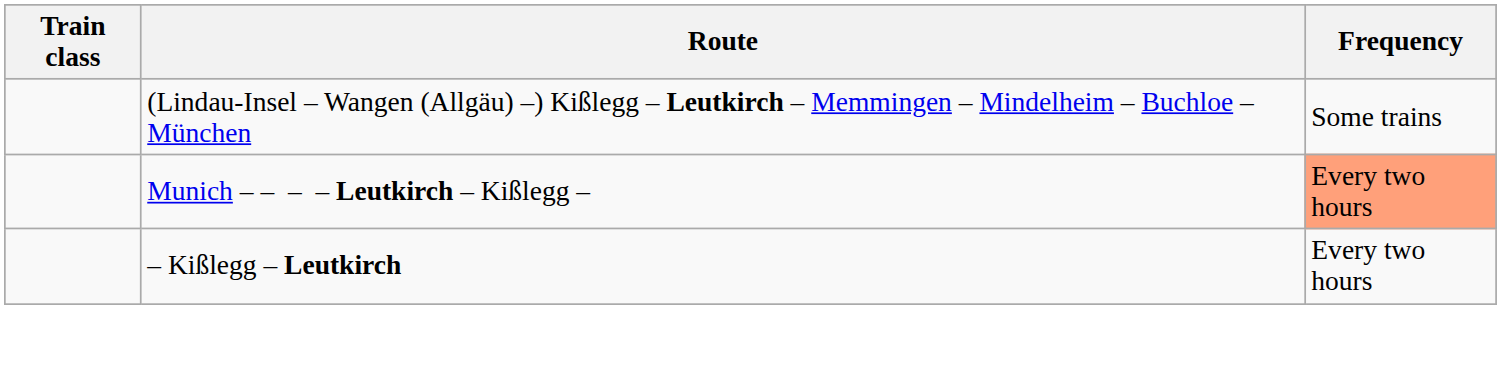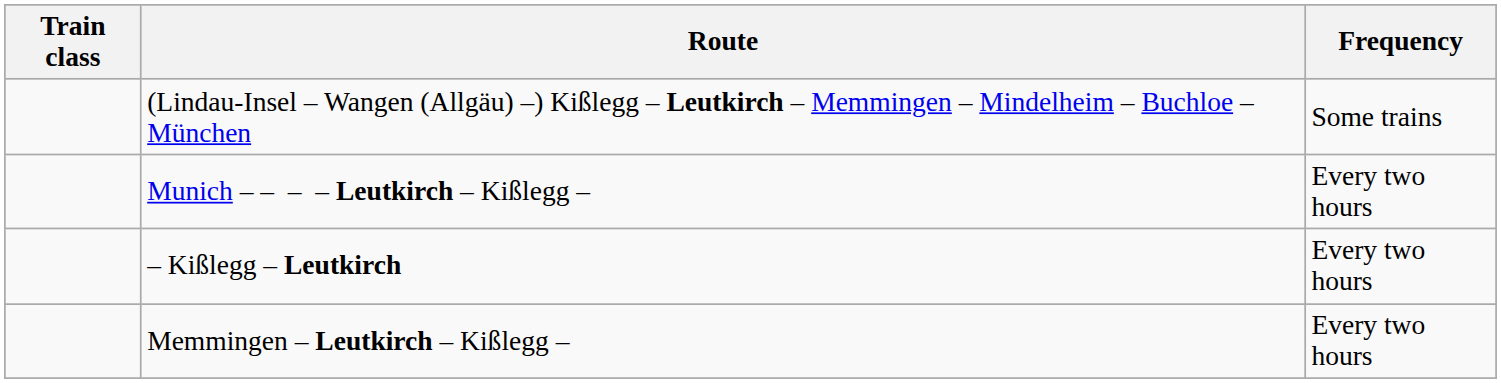 <table class="wikitable">
 <tr>
 <th>Train class</th>
 <th>Route</th>
 <th>Frequency</th>
 </tr>
 <tr>
 <td></td>
 <td>(Lindau-Insel – Wangen (Allgäu) –) Kißlegg – <strong>Leutkirch</strong> – <a href='#'>Memmingen</a> – <a href='#'>Mindelheim</a> – <a href='#'>Buchloe</a> – <a href='#'>München</a></td>
 <td>Some trains</td>
 </tr>
 <tr>
 <td></td>
 <td><a href='#'>Munich</a> –  –  –  – <strong>Leutkirch</strong> – Kißlegg – </td>
-<td style="background: lightsalmon;">Every two hours</td>
+<td>Every two hours</td>
 </tr>
 <tr>
 <td></td>
 <td> – Kißlegg – <strong>Leutkirch</strong></td>
 <td>Every two hours</td>
 </tr>
+<tr>
+<td> </td>
+<td>Memmingen – <strong>Leutkirch</strong> – Kißlegg – </td>
+<td>Every two hours</td>
+</tr>
 </table>
